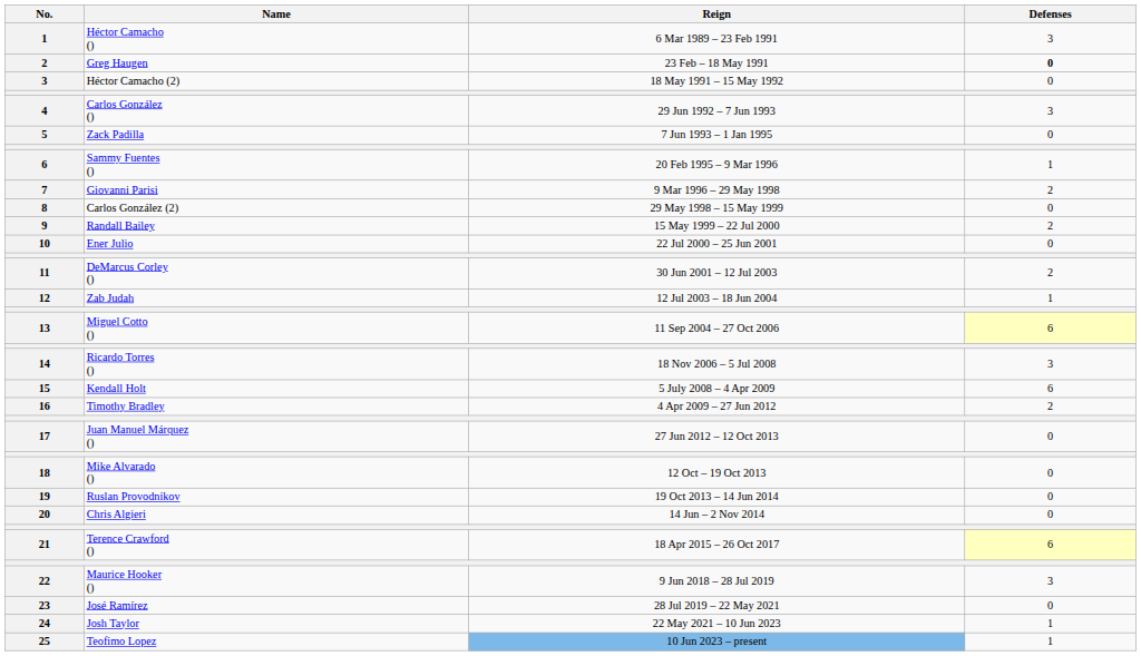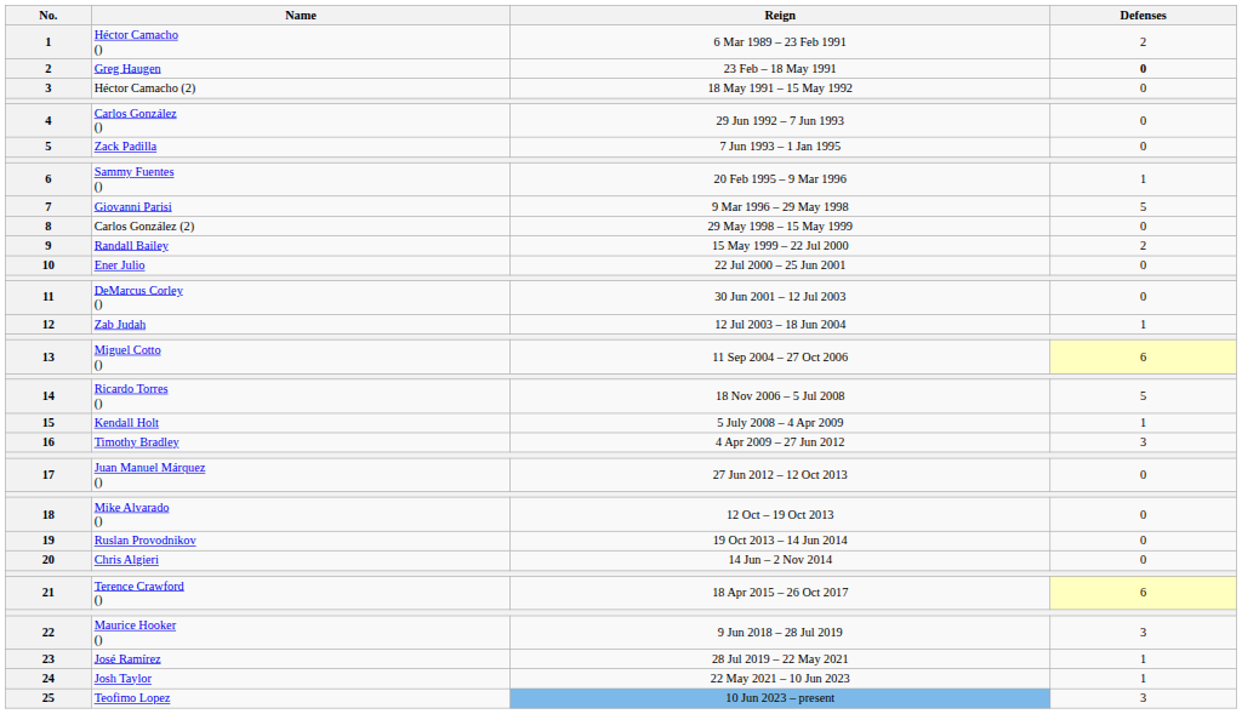 <table class="wikitable sortable" style="width:80%;">
 <tr>
 <th>No.</th>
 <th>Name</th>
 <th>Reign</th>
 <th>Defenses</th>
 </tr>
 <tr align=center>
 <th>1</th>
 <td align=left><a href='#'>Héctor Camacho</a><br>()</td>
 <td>6 Mar 1989 – 23 Feb 1991</td>
-<td>3</td>
+<td>2</td>
 </tr>
 <tr align=center>
 <th>2</th>
 <td align=left><a href='#'>Greg Haugen</a></td>
 <td>23 Feb – 18 May 1991</td>
 <td><strong>0</strong></td>
 </tr>
 <tr align="center">
 <th>3</th>
 <td align="left">Héctor Camacho (2)</td>
 <td>18 May 1991 – 15 May 1992</td>
 <td>0</td>
 </tr>
 <tr align="center">
 <th colspan="4"></th>
 </tr>
 <tr align="center">
 <th>4</th>
 <td align="left"><a href='#'>Carlos González</a><br>()</td>
 <td>29 Jun 1992 – 7 Jun 1993</td>
-<td>3</td>
+<td>0</td>
 </tr>
 <tr align="center">
 <th>5</th>
 <td align="left"><a href='#'>Zack Padilla</a></td>
 <td>7 Jun 1993 – 1 Jan 1995</td>
 <td>0</td>
 </tr>
 <tr align="center">
 <th colspan="4"></th>
 </tr>
 <tr align="center">
 <th>6</th>
 <td align="left"><a href='#'>Sammy Fuentes</a><br>()</td>
 <td>20 Feb 1995 – 9 Mar 1996</td>
 <td>1</td>
 </tr>
 <tr align="center">
 <th>7</th>
 <td align="left"><a href='#'>Giovanni Parisi</a></td>
 <td>9 Mar 1996 – 29 May 1998</td>
-<td>2</td>
+<td>5</td>
 </tr>
 <tr align="center">
 <th>8</th>
 <td align="left">Carlos González (2)</td>
 <td>29 May 1998 – 15 May 1999</td>
 <td>0</td>
 </tr>
 <tr align="center">
 <th>9</th>
 <td align="left"><a href='#'>Randall Bailey</a></td>
 <td>15 May 1999 – 22 Jul 2000</td>
 <td>2</td>
 </tr>
 <tr align="center">
 <th>10</th>
 <td align="left"><a href='#'>Ener Julio</a></td>
 <td>22 Jul 2000 – 25 Jun 2001</td>
 <td>0</td>
 </tr>
 <tr align=center>
 <th colspan="4"></th>
 </tr>
 <tr align=center>
 <th>11</th>
 <td align=left><a href='#'>DeMarcus Corley</a><br>()</td>
 <td>30 Jun 2001 – 12 Jul 2003</td>
-<td>2</td>
+<td>0</td>
 </tr>
 <tr align=center>
 <th>12</th>
 <td align=left><a href='#'>Zab Judah</a></td>
 <td>12 Jul 2003 – 18 Jun 2004</td>
 <td>1</td>
 </tr>
 <tr align=center>
 <th colspan="4"></th>
 </tr>
 <tr align=center>
 <th>13</th>
 <td align=left><a href='#'>Miguel Cotto</a><br>()</td>
 <td>11 Sep 2004 – 27 Oct 2006</td>
 <td style="background:#ffffbf;">6</td>
 </tr>
 <tr align=center>
 <th colspan="4"></th>
 </tr>
 <tr align=center>
 <th>14</th>
 <td align=left><a href='#'>Ricardo Torres</a><br>()</td>
 <td>18 Nov 2006 – 5 Jul 2008</td>
-<td>3</td>
+<td>5</td>
 </tr>
 <tr align=center>
 <th>15</th>
 <td align=left><a href='#'>Kendall Holt</a></td>
 <td>5 July 2008 – 4 Apr 2009</td>
-<td>6</td>
+<td>1</td>
 </tr>
 <tr align=center>
 <th>16</th>
 <td align=left><a href='#'>Timothy Bradley</a></td>
 <td>4 Apr 2009 – 27 Jun 2012</td>
-<td>2</td>
+<td>3</td>
 </tr>
 <tr align=center>
 <th colspan="4"></th>
 </tr>
 <tr align=center>
 <th>17</th>
 <td align=left><a href='#'>Juan Manuel Márquez</a><br>()</td>
 <td>27 Jun 2012 – 12 Oct 2013</td>
 <td>0</td>
 </tr>
 <tr align=center>
 <th colspan="4"></th>
 </tr>
 <tr align=center>
 <th>18</th>
 <td align=left><a href='#'>Mike Alvarado</a><br>()</td>
 <td>12 Oct – 19 Oct 2013</td>
 <td>0</td>
 </tr>
 <tr align=center>
 <th>19</th>
 <td align=left><a href='#'>Ruslan Provodnikov</a></td>
 <td>19 Oct 2013 – 14 Jun 2014</td>
 <td>0</td>
 </tr>
 <tr align=center>
 <th>20</th>
 <td align=left><a href='#'>Chris Algieri</a></td>
 <td>14 Jun – 2 Nov 2014</td>
 <td>0</td>
 </tr>
 <tr align=center>
 <th colspan="4"></th>
 </tr>
 <tr align=center>
 <th>21</th>
 <td align=left><a href='#'>Terence Crawford</a><br>()</td>
 <td>18 Apr 2015 – 26 Oct 2017</td>
 <td style="background:#ffffbf;">6</td>
 </tr>
 <tr align=center>
 <th colspan="4"></th>
 </tr>
 <tr align=center>
 <th>22</th>
 <td align=left><a href='#'>Maurice Hooker</a><br>()</td>
 <td>9 Jun 2018 – 28 Jul 2019</td>
 <td>3</td>
 </tr>
 <tr align=center>
 <th>23</th>
 <td align=left><a href='#'>José Ramírez</a></td>
 <td>28 Jul 2019 – 22 May 2021</td>
-<td>0</td>
+<td>1</td>
 </tr>
 <tr align=center>
 <th>24</th>
 <td align=left><a href='#'>Josh Taylor</a></td>
 <td>22 May 2021 – 10 Jun 2023</td>
 <td>1</td>
 </tr>
 <tr align=center>
 <th>25</th>
 <td align=left><a href='#'>Teofimo Lopez</a></td>
 <td style="background:#7CB9E8;">10 Jun 2023 – present</td>
-<td>1</td>
+<td>3</td>
 </tr>
 </table>
